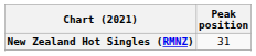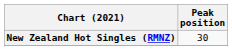 <table class="wikitable sortable plainrowheaders" style="text-align:center">
 <tr>
 <th scope="col">Chart (2021)</th>
 <th scope="col">Peak<br>position</th>
 </tr>
 <tr>
 <th scope="row">New Zealand Hot Singles (<a href='#'>RMNZ</a>)</th>
-<td>31</td>
+<td>30</td>
 </tr>
 <tr>
 </tr>
 <tr>
 </tr>
 </table>
